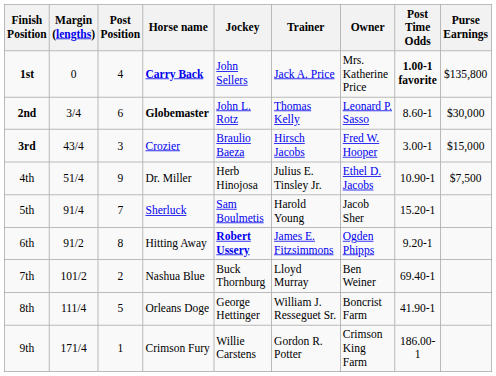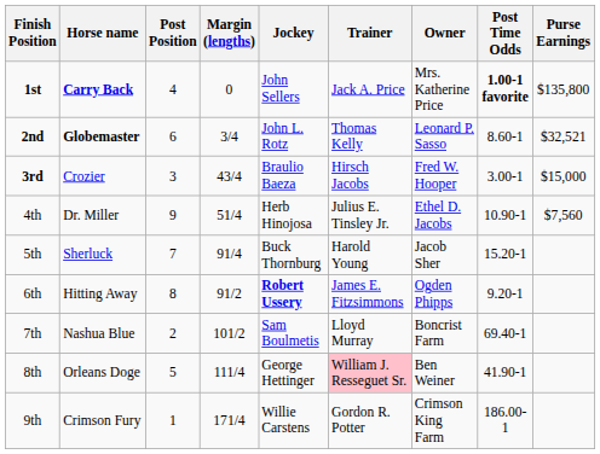 <table class="wikitable sortable" | border="2" cellpadding="1" style="border-collapse: collapse; font-size:90%">
 <tr>
 <th width="45px">Finish <br> Position</th>
+<th width="110px">Horse name</th>
+<th width="40px">Post <br> Position</th>
 <th width="45px">Margin<br> <span>(<a href='#'>lengths</a>)</span></th>
-<th width="40px">Post <br> Position</th>
-<th width="110px">Horse name</th>
 <th width="110px">Jockey</th>
 <th width="130px">Trainer</th>
 <th width="120px">Owner</th>
 <th width="65px">Post Time <br> Odds</th>
 <th width="70px">Purse <br> Earnings</th>
 </tr>
 <tr>
 <td align=center><strong>1<span>st</span></strong></td>
+<td><strong><a href='#'>Carry Back</a></strong></td>
+<td align=center>4</td>
 <td align=center>0</td>
-<td align=center>4</td>
-<td><strong><a href='#'>Carry Back</a></strong></td>
 <td><a href='#'>John Sellers</a></td>
 <td><a href='#'>Jack A. Price</a></td>
 <td>Mrs. Katherine Price</td>
 <td align=center><strong>1.00-1</strong> <br><strong><span>favorite</span></strong></td>
 <td align=center>$135,800</td>
 </tr>
 <tr>
 <td align=center><strong>2<span>nd</span></strong></td>
+<td><strong>Globemaster</strong></td>
+<td align=center>6</td>
 <td align=center><span>3/4</span></td>
-<td align=center>6</td>
-<td><strong>Globemaster</strong></td>
 <td><a href='#'>John L. Rotz</a></td>
 <td><a href='#'>Thomas Kelly</a></td>
 <td><a href='#'>Leonard P. Sasso</a></td>
 <td align=center>8.60-1</td>
-<td align=center>$30,000</td>
+<td align=center>$32,521</td>
 </tr>
 <tr>
 <td align=center><strong>3<span>rd</span></strong></td>
+<td><a href='#'>Crozier</a></td>
+<td align=center>3</td>
 <td align=center>4<span>3/4</span></td>
-<td align=center>3</td>
-<td><a href='#'>Crozier</a></td>
 <td><a href='#'>Braulio Baeza</a></td>
 <td><a href='#'>Hirsch Jacobs</a></td>
 <td><a href='#'>Fred W. Hooper</a></td>
 <td align=center>3.00-1</td>
 <td align=center>$15,000</td>
 </tr>
 <tr>
 <td align=center>4<span>th</span></td>
+<td>Dr. Miller</td>
+<td align=center>9</td>
 <td align=center>5<span>1/4</span></td>
-<td align=center>9</td>
-<td>Dr. Miller</td>
 <td>Herb Hinojosa</td>
 <td>Julius E. Tinsley Jr.</td>
 <td><a href='#'>Ethel D. Jacobs</a></td>
 <td align=center>10.90-1</td>
-<td align=center>$7,500</td>
+<td align=center>$7,560</td>
 </tr>
 <tr>
 <td align=center>5<span>th</span></td>
+<td><a href='#'>Sherluck</a></td>
+<td align=center>7</td>
 <td align=center>9<span>1/4</span></td>
-<td align=center>7</td>
-<td><a href='#'>Sherluck</a></td>
-<td><a href='#'>Sam Boulmetis</a></td>
+<td>Buck Thornburg</td>
 <td>Harold Young</td>
 <td>Jacob Sher</td>
 <td align=center>15.20-1</td>
 <td align=center></td>
 </tr>
 <tr>
 <td align=center>6<span>th</span></td>
+<td>Hitting Away</td>
+<td align=center>8</td>
 <td align=center>9<span>1/2</span></td>
-<td align=center>8</td>
-<td>Hitting Away</td>
 <td><strong><a href='#'>Robert Ussery</a></strong></td>
 <td><a href='#'>James E. Fitzsimmons</a></td>
 <td><a href='#'>Ogden Phipps</a></td>
 <td align=center>9.20-1</td>
 <td></td>
 </tr>
 <tr>
 <td align=center>7<span>th</span></td>
+<td>Nashua Blue</td>
+<td align=center>2</td>
 <td align=center>10<span>1/2</span></td>
-<td align=center>2</td>
-<td>Nashua Blue</td>
-<td>Buck Thornburg</td>
+<td><a href='#'>Sam Boulmetis</a></td>
 <td>Lloyd Murray</td>
-<td>Ben Weiner</td>
+<td>Boncrist Farm</td>
 <td align=center>69.40-1</td>
 <td></td>
 </tr>
 <tr>
 <td align=center>8<span>th</span></td>
+<td>Orleans Doge</td>
+<td align=center>5</td>
 <td align=center>11<span>1/4</span></td>
-<td align=center>5</td>
-<td>Orleans Doge</td>
 <td>George Hettinger</td>
-<td>William J. Resseguet Sr.</td>
-<td>Boncrist Farm</td>
+<td style="background: pink;">William J. Resseguet Sr.</td>
+<td>Ben Weiner</td>
 <td align=center>41.90-1</td>
 <td></td>
 </tr>
 <tr>
 <td align=center>9<span>th</span></td>
+<td>Crimson Fury</td>
+<td align=center>1</td>
 <td align=center>17<span>1/4</span></td>
-<td align=center>1</td>
-<td>Crimson Fury</td>
 <td>Willie Carstens</td>
 <td>Gordon R. Potter</td>
 <td>Crimson King Farm</td>
 <td align=center>186.00-1</td>
 <td></td>
 </tr>
 </table>
